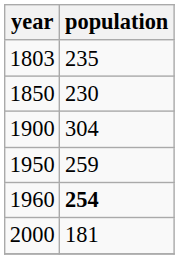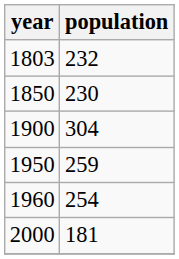 <table class="wikitable">
 <tr>
 <th>year</th>
 <th>population</th>
 </tr>
 <tr>
 <td>1803</td>
-<td>235</td>
+<td>232</td>
 </tr>
 <tr>
 <td>1850</td>
 <td>230</td>
 </tr>
 <tr>
 <td>1900</td>
 <td>304</td>
 </tr>
 <tr>
 <td>1950</td>
 <td>259</td>
 </tr>
 <tr>
 <td>1960</td>
-<td><strong>254</strong></td>
+<td>254</td>
 </tr>
 <tr>
 <td>2000</td>
 <td>181</td>
 </tr>
 <tr>
 </tr>
 </table>
